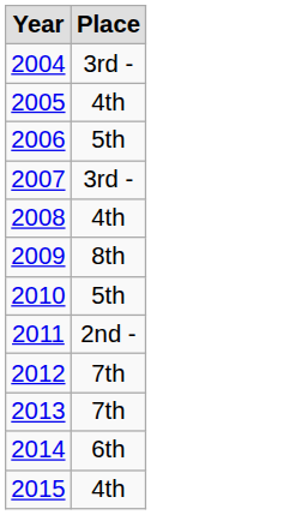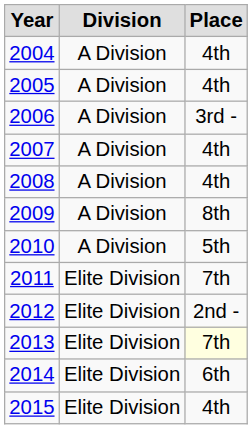 <table class="wikitable">
 <tr style="text-align:center; background:#dfdfdf;">
 <td><strong>Year</strong></td>
+<td><strong>Division</strong></td>
 <td><strong>Place</strong></td>
 </tr>
 <tr style="text-align:center;">
 <td><a href='#'>2004</a></td>
-<td>3rd - </td>
+<td>A Division</td>
+<td>4th</td>
 </tr>
 <tr style="text-align:center;">
 <td><a href='#'>2005</a></td>
+<td>A Division</td>
 <td>4th</td>
 </tr>
 <tr style="text-align:center;">
 <td><a href='#'>2006</a></td>
-<td>5th</td>
+<td>A Division</td>
+<td>3rd - </td>
 </tr>
 <tr style="text-align:center;">
 <td><a href='#'>2007</a></td>
-<td>3rd - </td>
+<td>A Division</td>
+<td>4th</td>
 </tr>
 <tr style="text-align:center;">
 <td><a href='#'>2008</a></td>
+<td>A Division</td>
 <td>4th</td>
 </tr>
 <tr style="text-align:center;">
 <td><a href='#'>2009</a></td>
+<td>A Division</td>
 <td>8th</td>
 </tr>
 <tr style="text-align:center;">
 <td><a href='#'>2010</a></td>
+<td>A Division</td>
 <td>5th</td>
 </tr>
 <tr style="text-align:center;">
 <td><a href='#'>2011</a></td>
+<td>Elite Division</td>
+<td>7th</td>
+</tr>
+<tr style="text-align:center;">
+<td><a href='#'>2012</a></td>
+<td>Elite Division</td>
 <td>2nd - </td>
 </tr>
 <tr style="text-align:center;">
-<td><a href='#'>2012</a></td>
-<td>7th</td>
-</tr>
-<tr style="text-align:center;">
 <td><a href='#'>2013</a></td>
-<td>7th</td>
+<td>Elite Division</td>
+<td style="background: lightyellow;">7th</td>
 </tr>
 <tr style="text-align:center;">
 <td><a href='#'>2014</a></td>
+<td>Elite Division</td>
 <td>6th</td>
 </tr>
 <tr style="text-align:center;">
 <td><a href='#'>2015</a></td>
+<td>Elite Division</td>
 <td>4th</td>
 </tr>
 </table>
